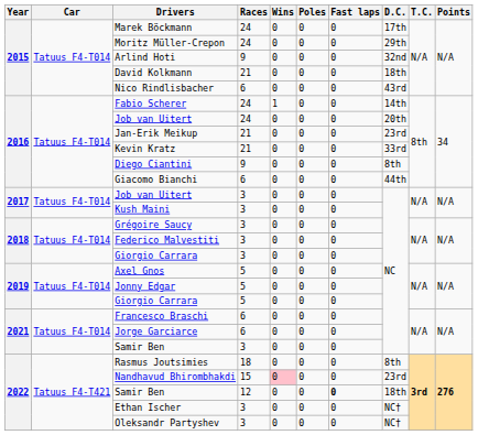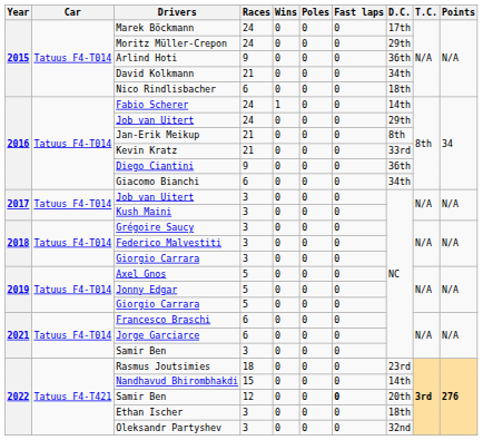 <table class="wikitable" style="font-size:85%">
 <tr>
 <th>Year</th>
 <th>Car</th>
 <th>Drivers</th>
 <th>Races</th>
 <th>Wins</th>
 <th>Poles</th>
 <th>Fast laps</th>
 <th>D.C.</th>
 <th>T.C.</th>
 <th>Points</th>
 </tr>
 <tr>
 <th rowspan=5><a href='#'>2015</a></th>
 <td rowspan=5><a href='#'>Tatuus F4-T014</a></td>
 <td> Marek Böckmann</td>
 <td>24</td>
 <td>0</td>
 <td>0</td>
 <td>0</td>
 <td>17th</td>
 <td rowspan=5>N/A</td>
 <td rowspan=5>N/A</td>
 </tr>
 <tr>
 <td> Moritz Müller-Crepon</td>
 <td>24</td>
 <td>0</td>
 <td>0</td>
 <td>0</td>
 <td>29th</td>
 </tr>
 <tr>
 <td> Arlind Hoti</td>
 <td>9</td>
 <td>0</td>
 <td>0</td>
 <td>0</td>
-<td>32nd</td>
+<td>36th</td>
 </tr>
 <tr>
 <td> David Kolkmann</td>
 <td>21</td>
 <td>0</td>
 <td>0</td>
 <td>0</td>
-<td>18th</td>
+<td>34th</td>
 </tr>
 <tr>
 <td> Nico Rindlisbacher</td>
 <td>6</td>
 <td>0</td>
 <td>0</td>
 <td>0</td>
-<td>43rd</td>
+<td>18th</td>
 </tr>
 <tr>
 <th rowspan=6><a href='#'>2016</a></th>
 <td rowspan=6><a href='#'>Tatuus F4-T014</a></td>
 <td> <a href='#'>Fabio Scherer</a></td>
 <td>24</td>
 <td>1</td>
 <td>0</td>
 <td>0</td>
 <td>14th</td>
 <td rowspan=6>8th</td>
 <td rowspan=6>34</td>
 </tr>
 <tr>
 <td> <a href='#'>Job van Uitert</a></td>
 <td>24</td>
 <td>0</td>
 <td>0</td>
 <td>0</td>
-<td>20th</td>
+<td>29th</td>
 </tr>
 <tr>
 <td> Jan-Erik Meikup</td>
 <td>21</td>
 <td>0</td>
 <td>0</td>
 <td>0</td>
-<td>23rd</td>
+<td>8th</td>
 </tr>
 <tr>
 <td> Kevin Kratz</td>
 <td>21</td>
 <td>0</td>
 <td>0</td>
 <td>0</td>
 <td>33rd</td>
 </tr>
 <tr>
 <td> <a href='#'>Diego Ciantini</a></td>
 <td>9</td>
 <td>0</td>
 <td>0</td>
 <td>0</td>
-<td>8th</td>
+<td>36th</td>
 </tr>
 <tr>
 <td> Giacomo Bianchi</td>
 <td>6</td>
 <td>0</td>
 <td>0</td>
 <td>0</td>
-<td>44th</td>
+<td>34th</td>
 </tr>
 <tr>
 <th rowspan=2><a href='#'>2017</a></th>
 <td rowspan=2><a href='#'>Tatuus F4-T014</a></td>
 <td> <a href='#'>Job van Uitert</a></td>
 <td>3</td>
 <td>0</td>
 <td>0</td>
 <td>0</td>
 <td rowspan=11>NC</td>
 <td rowspan=2>N/A</td>
 <td rowspan=2>N/A</td>
 </tr>
 <tr>
 <td> <a href='#'>Kush Maini</a></td>
 <td>3</td>
 <td>0</td>
 <td>0</td>
 <td>0</td>
 </tr>
 <tr>
 <th rowspan=3><a href='#'>2018</a></th>
 <td rowspan=3><a href='#'>Tatuus F4-T014</a></td>
 <td> <a href='#'>Grégoire Saucy</a></td>
 <td>3</td>
 <td>0</td>
 <td>0</td>
 <td>0</td>
 <td rowspan=3>N/A</td>
 <td rowspan=3>N/A</td>
 </tr>
 <tr>
 <td> <a href='#'>Federico Malvestiti</a></td>
 <td>3</td>
 <td>0</td>
 <td>0</td>
 <td>0</td>
 </tr>
 <tr>
 <td> <a href='#'>Giorgio Carrara</a></td>
 <td>3</td>
 <td>0</td>
 <td>0</td>
 <td>0</td>
 </tr>
 <tr>
 <th rowspan=3><a href='#'>2019</a></th>
 <td rowspan=3><a href='#'>Tatuus F4-T014</a></td>
 <td> <a href='#'>Axel Gnos</a></td>
 <td>5</td>
 <td>0</td>
 <td>0</td>
 <td>0</td>
 <td rowspan=3>N/A</td>
 <td rowspan=3>N/A</td>
 </tr>
 <tr>
 <td> <a href='#'>Jonny Edgar</a></td>
 <td>5</td>
 <td>0</td>
 <td>0</td>
 <td>0</td>
 </tr>
 <tr>
 <td> <a href='#'>Giorgio Carrara</a></td>
 <td>5</td>
 <td>0</td>
 <td>0</td>
 <td>0</td>
 </tr>
 <tr>
 <th rowspan="3"><a href='#'>2021</a></th>
 <td rowspan="3"><a href='#'>Tatuus F4-T014</a></td>
 <td> <a href='#'>Francesco Braschi</a></td>
 <td>6</td>
 <td>0</td>
 <td>0</td>
 <td>0</td>
 <td rowspan="3">N/A</td>
 <td rowspan="3">N/A</td>
 </tr>
 <tr>
 <td> <a href='#'>Jorge Garciarce</a></td>
 <td>6</td>
 <td>0</td>
 <td>0</td>
 <td>0</td>
 </tr>
 <tr>
 <td> Samir Ben</td>
 <td>3</td>
 <td>0</td>
 <td>0</td>
 <td>0</td>
 </tr>
 <tr>
 <th rowspan="5"><a href='#'>2022</a></th>
 <td rowspan="5"><a href='#'>Tatuus F4-T421</a></td>
 <td> Rasmus Joutsimies</td>
 <td>18</td>
 <td>0</td>
 <td>0</td>
 <td>0</td>
-<td>8th</td>
+<td>23rd</td>
 <td rowspan="5" style="background:#FFDF9F;"><strong>3rd</strong></td>
 <td rowspan="5" style="background:#FFDF9F;"><strong>276</strong></td>
 </tr>
 <tr>
 <td> <a href='#'>Nandhavud Bhirombhakdi</a></td>
 <td>15</td>
-<td style="background: pink;">0</td>
 <td>0</td>
 <td>0</td>
-<td>23rd</td>
+<td>0</td>
+<td>14th</td>
 </tr>
 <tr>
 <td> Samir Ben</td>
 <td>12</td>
 <td>0</td>
 <td>0</td>
 <td><strong>0</strong></td>
-<td>18th</td>
+<td>20th</td>
 </tr>
 <tr>
 <td> Ethan Ischer</td>
 <td>3</td>
 <td>0</td>
 <td>0</td>
 <td>0</td>
-<td>NC†</td>
+<td>18th</td>
 </tr>
 <tr>
 <td> Oleksandr Partyshev</td>
 <td>3</td>
 <td>0</td>
 <td>0</td>
 <td>0</td>
-<td>NC†</td>
+<td>32nd</td>
 </tr>
 </table>
